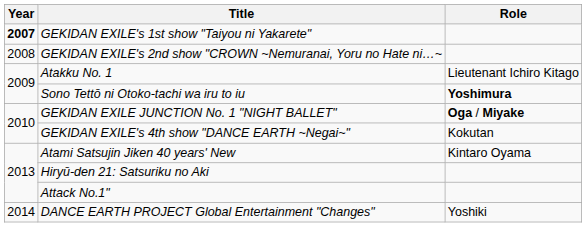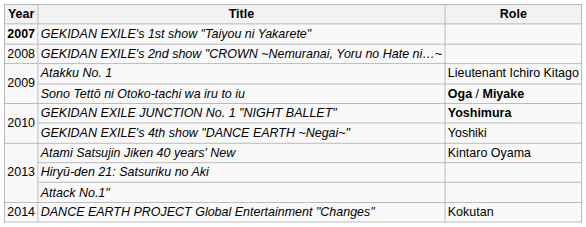 <table class="wikitable">
 <tr>
 <th>Year</th>
 <th>Title</th>
 <th>Role</th>
 </tr>
 <tr>
 <td><strong>2007</strong></td>
 <td><em>GEKIDAN EXILE's 1st show "Taiyou ni Yakarete"</em></td>
 <td></td>
 </tr>
 <tr>
 <td>2008</td>
 <td><em>GEKIDAN EXILE's 2nd show "CROWN ~Nemuranai, Yoru no Hate ni…~</em></td>
 <td></td>
 </tr>
 <tr>
 <td rowspan="2">2009</td>
 <td><em>Atakku No. 1</em></td>
 <td>Lieutenant Ichiro Kitago</td>
 </tr>
 <tr>
 <td><em>Sono Tettō ni Otoko-tachi wa iru to iu</em></td>
-<td><strong>Yoshimura</strong></td>
+<td><strong>Oga</strong> / <strong>Miyake</strong></td>
 </tr>
 <tr>
 <td rowspan="2">2010</td>
 <td><em>GEKIDAN EXILE JUNCTION No. 1 "NIGHT BALLET"</em></td>
-<td><strong>Oga</strong> / <strong>Miyake</strong></td>
+<td><strong>Yoshimura</strong></td>
 </tr>
 <tr>
 <td><em>GEKIDAN EXILE's 4th show "DANCE EARTH ~Negai~"</em></td>
-<td>Kokutan</td>
+<td>Yoshiki</td>
 </tr>
 <tr>
 <td rowspan="3">2013</td>
 <td><em>Atami Satsujin Jiken 40 years' New</em></td>
 <td>Kintaro Oyama</td>
 </tr>
 <tr>
 <td><em>Hiryū-den 21: Satsuriku no Aki</em></td>
 <td></td>
 </tr>
 <tr>
 <td><em>Attack No.1"</em></td>
 <td></td>
 </tr>
 <tr>
 <td>2014</td>
 <td><em>DANCE EARTH PROJECT Global Entertainment "Changes"</em></td>
-<td>Yoshiki</td>
+<td>Kokutan</td>
 </tr>
 </table>
